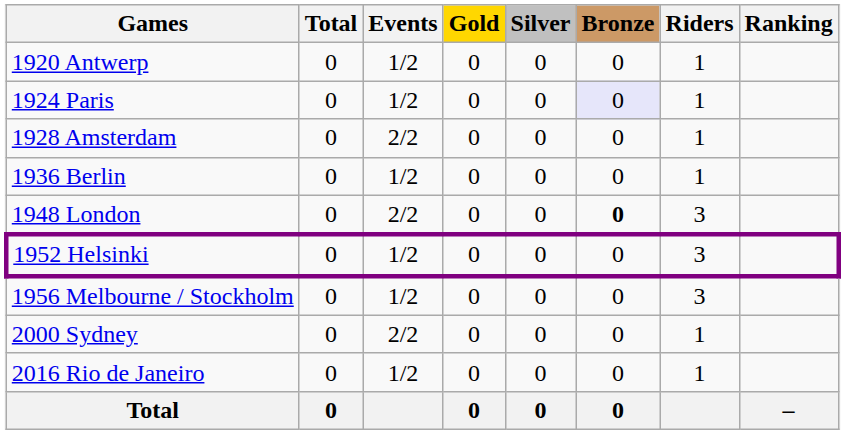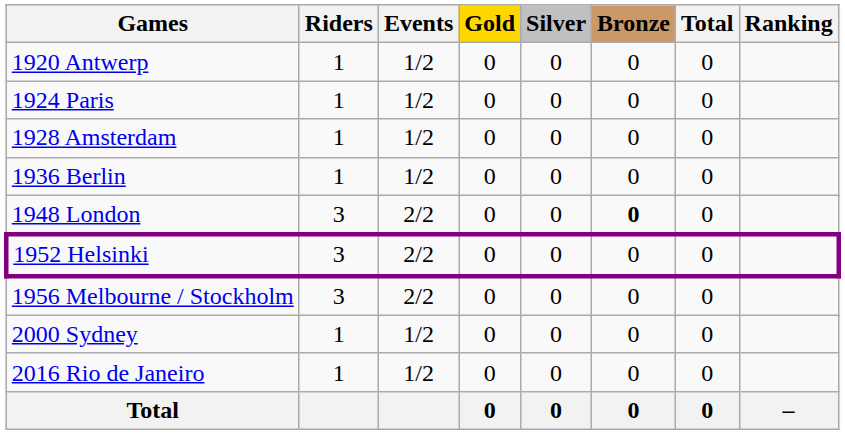 <table class="wikitable sortable" style="text-align:center">
 <tr>
 <th>Games</th>
-<th>Total</th>
+<th>Riders</th>
 <th>Events</th>
 <th style="background-color:gold;">Gold</th>
 <th style="background-color:silver;">Silver</th>
 <th style="background-color:#c96;">Bronze</th>
-<th>Riders</th>
+<th>Total</th>
 <th>Ranking</th>
 </tr>
 <tr>
 <td align=left><a href='#'>1920 Antwerp</a></td>
-<td>0</td>
+<td>1</td>
 <td>1/2</td>
 <td>0</td>
 <td>0</td>
 <td>0</td>
-<td>1</td>
+<td>0</td>
 <td></td>
 </tr>
 <tr>
 <td align=left><a href='#'>1924 Paris</a></td>
-<td>0</td>
+<td>1</td>
 <td>1/2</td>
 <td>0</td>
 <td>0</td>
-<td style="background: lavender;">0</td>
-<td>1</td>
+<td>0</td>
+<td>0</td>
 <td></td>
 </tr>
 <tr>
 <td align=left><a href='#'>1928 Amsterdam</a></td>
+<td>1</td>
+<td>1/2</td>
 <td>0</td>
+<td>0</td>
+<td>0</td>
+<td>0</td>
+<td></td>
+</tr>
+<tr>
+<td align=left><a href='#'>1936 Berlin</a></td>
+<td>1</td>
+<td>1/2</td>
+<td>0</td>
+<td>0</td>
+<td>0</td>
+<td>0</td>
+<td></td>
+</tr>
+<tr>
+<td align=left><a href='#'>1948 London</a></td>
+<td>3</td>
+<td>2/2</td>
+<td>0</td>
+<td>0</td>
+<td><strong>0</strong></td>
+<td>0</td>
+<td></td>
+</tr>
+<tr align=center style="border: 3px solid purple">
+<td align=left><a href='#'>1952 Helsinki</a></td>
+<td>3</td>
 <td>2/2</td>
 <td>0</td>
 <td>0</td>
 <td>0</td>
-<td>1</td>
+<td>0</td>
 <td></td>
 </tr>
 <tr>
-<td align=left><a href='#'>1936 Berlin</a></td>
+<td align=left><a href='#'>1956 Melbourne / Stockholm</a></td>
+<td>3</td>
+<td>2/2</td>
 <td>0</td>
+<td>0</td>
+<td>0</td>
+<td>0</td>
+<td></td>
+</tr>
+<tr>
+<td align=left><a href='#'>2000 Sydney</a></td>
+<td>1</td>
 <td>1/2</td>
 <td>0</td>
 <td>0</td>
 <td>0</td>
-<td>1</td>
+<td>0</td>
 <td></td>
 </tr>
 <tr>
-<td align=left><a href='#'>1948 London</a></td>
-<td>0</td>
-<td>2/2</td>
-<td>0</td>
-<td>0</td>
-<td><strong>0</strong></td>
-<td>3</td>
-<td></td>
-</tr>
-<tr align=center style="border: 3px solid purple">
-<td align=left><a href='#'>1952 Helsinki</a></td>
-<td>0</td>
+<td align=left><a href='#'>2016 Rio de Janeiro</a></td>
+<td>1</td>
 <td>1/2</td>
 <td>0</td>
 <td>0</td>
 <td>0</td>
-<td>3</td>
-<td></td>
-</tr>
-<tr>
-<td align=left><a href='#'>1956 Melbourne / Stockholm</a></td>
 <td>0</td>
-<td>1/2</td>
-<td>0</td>
-<td>0</td>
-<td>0</td>
-<td>3</td>
-<td></td>
-</tr>
-<tr>
-<td align=left><a href='#'>2000 Sydney</a></td>
-<td>0</td>
-<td>2/2</td>
-<td>0</td>
-<td>0</td>
-<td>0</td>
-<td>1</td>
-<td></td>
-</tr>
-<tr>
-<td align=left><a href='#'>2016 Rio de Janeiro</a></td>
-<td>0</td>
-<td>1/2</td>
-<td>0</td>
-<td>0</td>
-<td>0</td>
-<td>1</td>
 <td></td>
 </tr>
 <tr>
 <th>Total</th>
-<th>0</th>
+<th></th>
 <th></th>
 <th>0</th>
 <th>0</th>
 <th>0</th>
-<th></th>
+<th>0</th>
 <th>–</th>
 </tr>
 </table>
